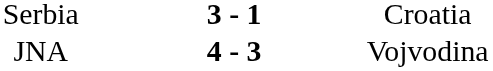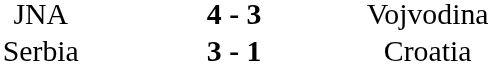 <table border=0 cellpadding=1 cellspacing=0 width=50% style="border-collapse:collapse">
 <tr align=center>
 <th width=33%></th>
 <th width=33%></th>
 <th width=33%></th>
 </tr>
 <tr align=center>
+<td>JNA </td>
+<td><strong>4 - 3</strong></td>
+<td>Vojvodina </td>
+</tr>
+<tr align=center>
 <td>Serbia </td>
 <td><strong>3 - 1</strong></td>
 <td>Croatia </td>
 </tr>
-<tr align=center>
-<td>JNA </td>
-<td><strong>4 - 3</strong></td>
-<td>Vojvodina </td>
-</tr>
 </table>
